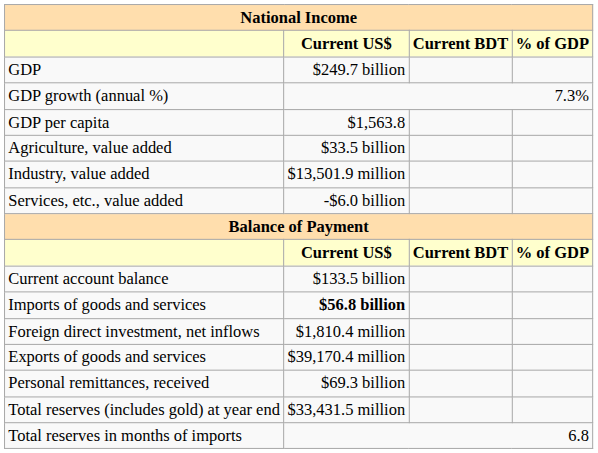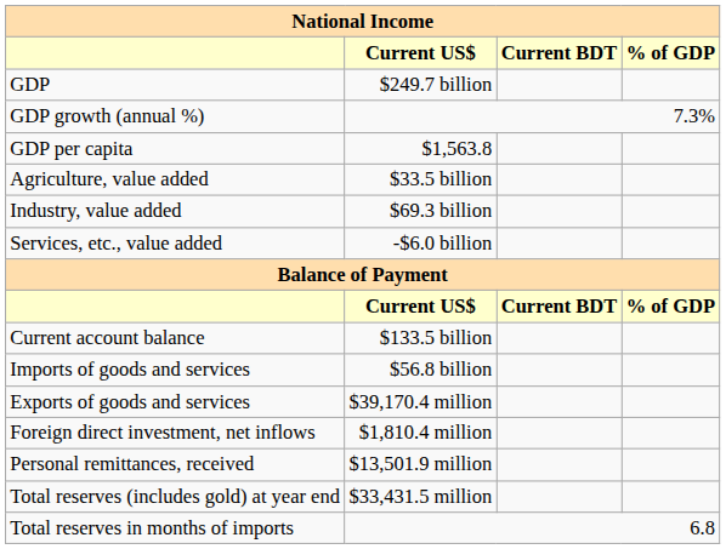 <table class="wikitable">
 <tr>
 <th colspan="4" style="background: #ffdead;">National Income</th>
 </tr>
 <tr>
 <th style="background: #ffffcd;"></th>
 <th style="background: #ffffcd;">Current US$</th>
 <th style="background: #ffffcd;">Current BDT</th>
 <th style="background: #ffffcd;">% of GDP</th>
 </tr>
 <tr>
 <td>GDP</td>
 <td style="text-align: right;">$249.7 billion</td>
 <td style="text-align: right;"></td>
 <td style="text-align: right;"></td>
 </tr>
 <tr>
 <td>GDP growth (annual %)</td>
 <td colspan="3"  style="text-align: right;">7.3%</td>
 </tr>
 <tr>
 <td>GDP per capita</td>
 <td style="text-align: right;">$1,563.8</td>
 <td style="text-align: right;"></td>
 <td style="text-align: right;"></td>
 </tr>
 <tr>
 <td>Agriculture, value added</td>
 <td style="text-align: right;">$33.5 billion</td>
 <td style="text-align: right;"></td>
 <td style="text-align: right;"></td>
 </tr>
 <tr>
 <td>Industry, value added</td>
-<td style="text-align: right;">$13,501.9 million</td>
+<td style="text-align: right;">$69.3 billion</td>
 <td style="text-align: right;"></td>
 <td style="text-align: right;"></td>
 </tr>
 <tr>
 <td>Services, etc., value added</td>
 <td style="text-align: right;">-$6.0 billion</td>
 <td style="text-align: right;"></td>
 <td style="text-align: right;"></td>
 </tr>
 <tr>
 <th colspan="4" style="background: #ffdead;">Balance of Payment</th>
 </tr>
 <tr>
 <th style="background: #ffffcd;"></th>
 <th style="background: #ffffcd;">Current US$</th>
 <th style="background: #ffffcd;">Current BDT</th>
 <th style="background: #ffffcd;">% of GDP</th>
 </tr>
 <tr>
 <td>Current account balance</td>
 <td style="text-align: right;">$133.5 billion</td>
 <td style="text-align: right;"></td>
 <td style="text-align: right;"></td>
 </tr>
 <tr>
 <td>Imports of goods and services</td>
-<td style="text-align: right;"><strong>$56.8 billion</strong></td>
+<td style="text-align: right;">$56.8 billion</td>
+<td style="text-align: right;"></td>
+<td style="text-align: right;"></td>
+</tr>
+<tr>
+<td>Exports of goods and services</td>
+<td style="text-align: right;">$39,170.4 million</td>
 <td style="text-align: right;"></td>
 <td style="text-align: right;"></td>
 </tr>
 <tr>
 <td>Foreign direct investment, net inflows</td>
 <td style="text-align: right;">$1,810.4 million</td>
 <td style="text-align: right;"></td>
 <td style="text-align: right;"></td>
 </tr>
 <tr>
-<td>Exports of goods and services</td>
-<td style="text-align: right;">$39,170.4 million</td>
-<td style="text-align: right;"></td>
-<td style="text-align: right;"></td>
-</tr>
-<tr>
 <td>Personal remittances, received</td>
-<td style="text-align: right;">$69.3 billion</td>
+<td style="text-align: right;">$13,501.9 million</td>
 <td style="text-align: right;"></td>
 <td style="text-align: right;"></td>
 </tr>
 <tr>
 <td>Total reserves (includes gold) at year end</td>
 <td style="text-align: right;">$33,431.5 million</td>
 <td style="text-align: right;"></td>
 <td style="text-align: right;"></td>
 </tr>
 <tr>
 <td>Total reserves in months of imports</td>
 <td colspan="3"  style="text-align: right;">6.8</td>
 </tr>
 </table>
